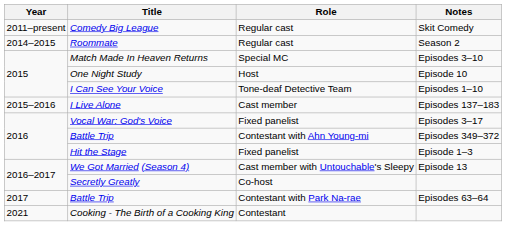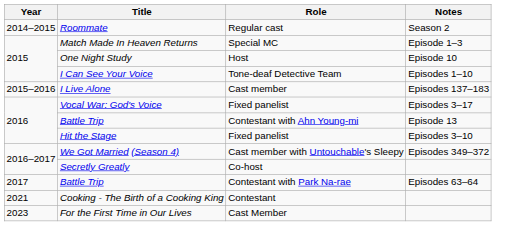 <table class="wikitable mw-collapsible">
 <tr>
 <th>Year</th>
 <th>Title</th>
 <th>Role</th>
 <th>Notes</th>
-</tr>
-<tr>
-<td>2011–present</td>
-<td><em><a href='#'>Comedy Big League</a></em></td>
-<td>Regular cast</td>
-<td>Skit Comedy</td>
 </tr>
 <tr>
 <td>2014–2015</td>
 <td><em><a href='#'>Roommate</a></em></td>
 <td>Regular cast</td>
 <td>Season 2</td>
 </tr>
 <tr>
 <td rowspan="3">2015</td>
 <td><em>Match Made In Heaven Returns</em></td>
 <td>Special MC</td>
-<td>Episodes 3–10</td>
+<td>Episode 1–3</td>
 </tr>
 <tr>
 <td><em>One Night Study</em></td>
 <td>Host</td>
 <td>Episode 10</td>
 </tr>
 <tr>
 <td><em><a href='#'>I Can See Your Voice</a></em></td>
 <td>Tone-deaf Detective Team</td>
 <td>Episodes 1–10</td>
 </tr>
 <tr>
 <td>2015–2016</td>
 <td><em><a href='#'>I Live Alone</a></em></td>
 <td>Cast member</td>
 <td>Episodes 137–183</td>
 </tr>
 <tr>
 <td rowspan="3">2016</td>
 <td><em><a href='#'>Vocal War: God's Voice</a></em></td>
 <td>Fixed panelist</td>
 <td>Episodes 3–17</td>
 </tr>
 <tr>
 <td><em><a href='#'>Battle Trip</a></em></td>
 <td>Contestant with <a href='#'>Ahn Young-mi</a></td>
-<td>Episodes 349–372</td>
+<td>Episode 13</td>
 </tr>
 <tr>
 <td><em><a href='#'>Hit the Stage</a></em></td>
 <td>Fixed panelist</td>
-<td>Episode 1–3</td>
+<td>Episodes 3–10</td>
 </tr>
 <tr>
 <td rowspan="2">2016–2017</td>
 <td><em><a href='#'>We Got Married</a> <a href='#'>(Season 4)</a></em></td>
 <td>Cast member with <a href='#'>Untouchable</a>'s Sleepy</td>
-<td>Episode 13</td>
+<td>Episodes 349–372</td>
 </tr>
 <tr>
 <td><em><a href='#'>Secretly Greatly</a></em></td>
 <td>Co-host</td>
 <td></td>
 </tr>
 <tr>
 <td>2017</td>
 <td><em><a href='#'>Battle Trip</a></em></td>
 <td>Contestant with <a href='#'>Park Na-rae</a></td>
 <td>Episodes 63–64</td>
 </tr>
 <tr>
 <td>2021</td>
 <td><em> Cooking - The Birth of a Cooking King</em></td>
 <td>Contestant</td>
 <td></td>
 </tr>
+<tr>
+<td>2023</td>
+<td><em>For the First Time in Our Lives</em></td>
+<td>Cast Member</td>
+<td></td>
+</tr>
 </table>
